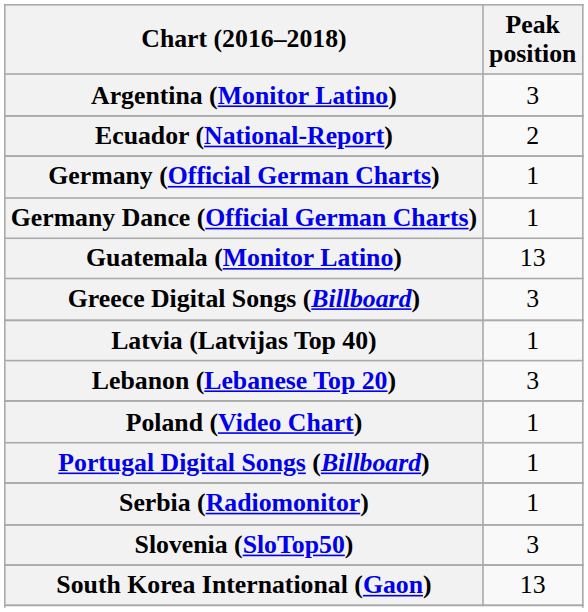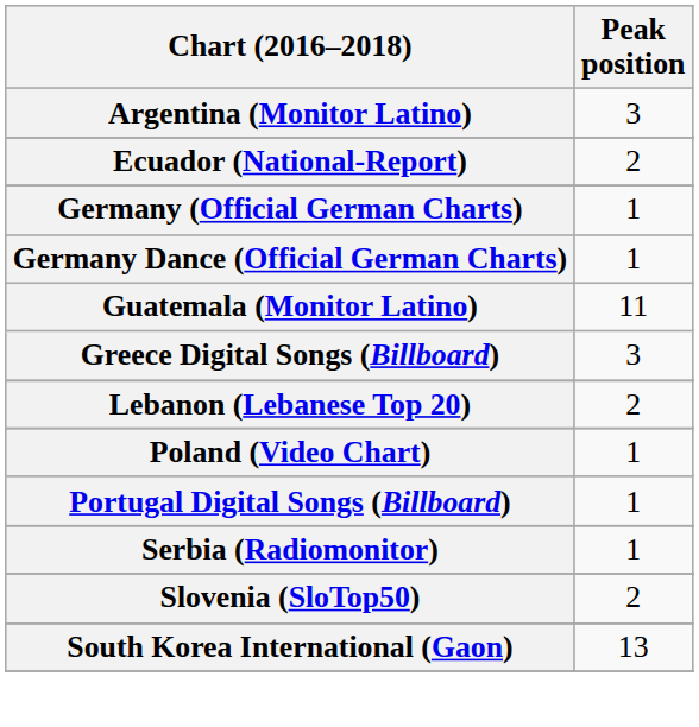 <table class="wikitable sortable plainrowheaders" style="text-align:center">
 <tr>
 <th scope="col">Chart (2016–2018)</th>
 <th scope="col">Peak<br>position</th>
 </tr>
 <tr>
 <th scope="row">Argentina (<a href='#'>Monitor Latino</a>)</th>
 <td>3</td>
 </tr>
 <tr>
 </tr>
 <tr>
 </tr>
 <tr>
 </tr>
 <tr>
 </tr>
 <tr>
 </tr>
 <tr>
 </tr>
 <tr>
 </tr>
 <tr>
 </tr>
 <tr>
 </tr>
 <tr>
 <th scope="row">Ecuador (<a href='#'>National-Report</a>)</th>
 <td>2</td>
 </tr>
 <tr>
 </tr>
 <tr>
 </tr>
 <tr>
 <th scope="row">Germany (<a href='#'>Official German Charts</a>)</th>
 <td>1</td>
 </tr>
 <tr>
 <th scope="row">Germany Dance (<a href='#'>Official German Charts</a>)</th>
 <td>1</td>
 </tr>
 <tr>
 <th scope="row">Guatemala (<a href='#'>Monitor Latino</a>)</th>
-<td>13</td>
+<td>11</td>
 </tr>
 <tr>
 <th scope="row">Greece Digital Songs (<em><a href='#'>Billboard</a></em>)</th>
 <td>3</td>
 </tr>
 <tr>
 </tr>
 <tr>
 </tr>
 <tr>
 </tr>
 <tr>
 </tr>
 <tr>
 </tr>
 <tr>
 </tr>
 <tr>
 </tr>
 <tr>
-<th scope="row">Latvia (Latvijas Top 40)</th>
-<td>1</td>
-</tr>
-<tr>
 <th scope="row">Lebanon (<a href='#'>Lebanese Top 20</a>)</th>
-<td>3</td>
+<td>2</td>
 </tr>
 <tr>
 </tr>
 <tr>
 </tr>
 <tr>
 </tr>
 <tr>
 </tr>
 <tr>
 </tr>
 <tr>
 <th scope="row">Poland (<a href='#'>Video Chart</a>)</th>
 <td>1</td>
 </tr>
 <tr>
 <th scope="row"><a href='#'>Portugal Digital Songs</a> (<em><a href='#'>Billboard</a></em>)</th>
 <td>1</td>
 </tr>
 <tr>
 </tr>
 <tr>
 </tr>
 <tr>
 <th scope="row">Serbia (<a href='#'>Radiomonitor</a>)</th>
 <td>1</td>
 </tr>
 <tr>
 </tr>
 <tr>
 <th scope="row">Slovenia (<a href='#'>SloTop50</a>)</th>
-<td>3</td>
+<td>2</td>
 </tr>
 <tr>
 </tr>
 <tr>
 <th scope="row">South Korea International (<a href='#'>Gaon</a>)</th>
 <td>13</td>
 </tr>
 <tr>
 </tr>
 <tr>
 </tr>
 <tr>
 </tr>
 <tr>
 </tr>
 <tr>
 </tr>
 <tr>
 </tr>
 <tr>
 </tr>
 <tr>
 </tr>
 <tr>
 </tr>
 <tr>
 </tr>
 </table>
